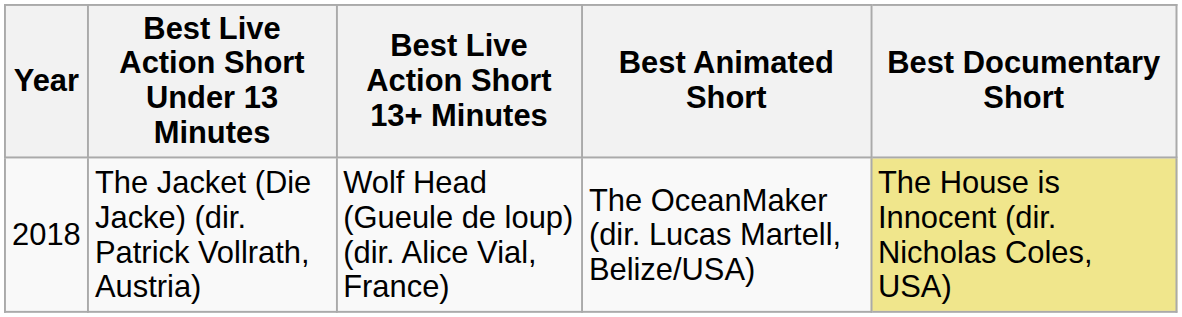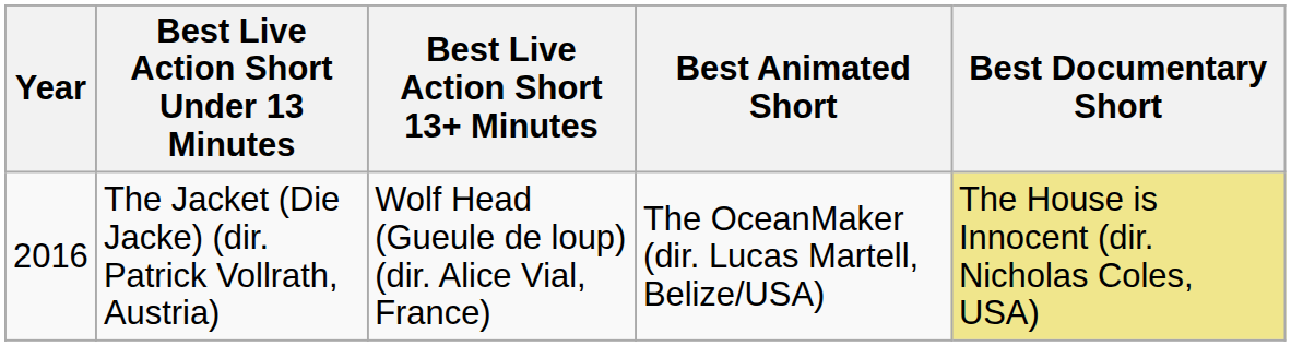 <table class="wikitable">
 <tr>
 <th>Year</th>
 <th>Best Live Action Short Under 13 Minutes</th>
 <th>Best Live Action Short 13+ Minutes</th>
 <th>Best Animated Short</th>
 <th>Best Documentary Short</th>
 </tr>
 <tr>
-<td>2018</td>
+<td>2016</td>
 <td>The Jacket (Die Jacke) (dir. Patrick Vollrath, Austria)</td>
 <td>Wolf Head (Gueule de loup) (dir. Alice Vial, France)</td>
 <td>The OceanMaker (dir. Lucas Martell, Belize/USA)</td>
 <td style="background: khaki;">The House is Innocent (dir. Nicholas Coles, USA)</td>
 </tr>
 </table>
